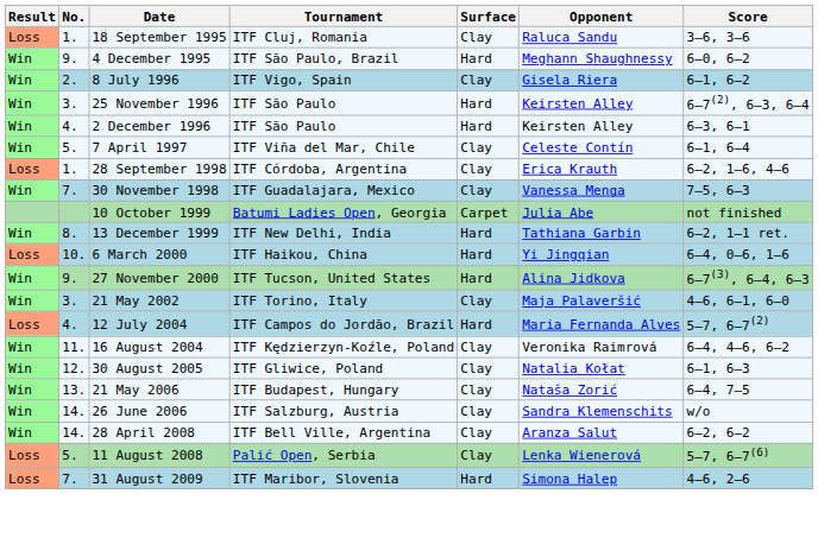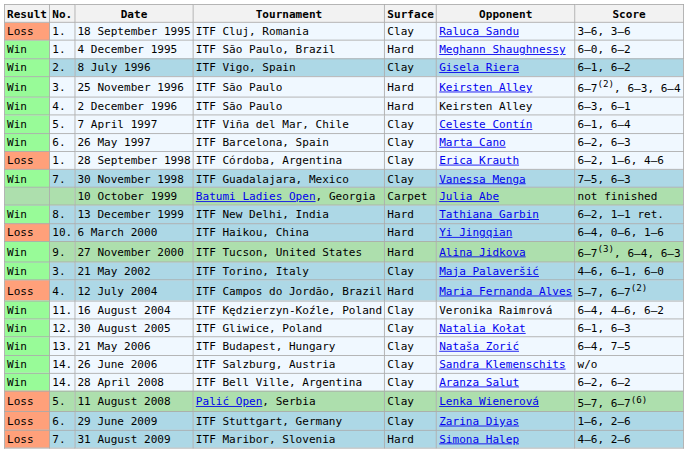 <table class="sortable wikitable">
 <tr>
 <th>Result</th>
 <th>No.</th>
 <th>Date</th>
 <th>Tournament</th>
 <th>Surface</th>
 <th>Opponent</th>
 <th class="unsortable">Score</th>
 </tr>
 <tr style="background:#f0f8ff;">
 <td style="background:#ffa07a;">Loss</td>
 <td>1.</td>
 <td>18 September 1995</td>
 <td>ITF Cluj, Romania</td>
 <td>Clay</td>
 <td> <a href='#'>Raluca Sandu</a></td>
 <td>3–6, 3–6</td>
 </tr>
 <tr style="background:#f0f8ff;">
 <td style="background:#98fb98;">Win</td>
-<td>9.</td>
+<td>1.</td>
 <td>4 December 1995</td>
 <td>ITF São Paulo, Brazil</td>
 <td>Hard</td>
 <td> <a href='#'>Meghann Shaughnessy</a></td>
 <td>6–0, 6–2</td>
 </tr>
 <tr style="background:lightblue;">
 <td style="background:#98fb98;">Win</td>
 <td>2.</td>
 <td>8 July 1996</td>
 <td>ITF Vigo, Spain</td>
 <td>Clay</td>
 <td> <a href='#'>Gisela Riera</a></td>
 <td>6–1, 6–2</td>
 </tr>
 <tr style="background:#f0f8ff;">
 <td style="background:#98fb98;">Win</td>
 <td>3.</td>
 <td>25 November 1996</td>
 <td>ITF São Paulo</td>
 <td>Hard</td>
 <td> <a href='#'>Keirsten Alley</a></td>
 <td>6–7<sup>(2)</sup>, 6–3, 6–4</td>
 </tr>
 <tr style="background:#f0f8ff;">
 <td style="background:#98fb98;">Win</td>
 <td>4.</td>
 <td>2 December 1996</td>
 <td>ITF São Paulo</td>
 <td>Hard</td>
 <td> Keirsten Alley</td>
 <td>6–3, 6–1</td>
 </tr>
 <tr style="background:#f0f8ff;">
 <td style="background:#98fb98;">Win</td>
 <td>5.</td>
 <td>7 April 1997</td>
 <td>ITF Viña del Mar, Chile</td>
 <td>Clay</td>
 <td> <a href='#'>Celeste Contín</a></td>
 <td>6–1, 6–4</td>
+</tr>
+<tr style="background:#f0f8ff;">
+<td style="background:#98fb98;">Win</td>
+<td>6.</td>
+<td>26 May 1997</td>
+<td>ITF Barcelona, Spain</td>
+<td>Clay</td>
+<td> <a href='#'>Marta Cano</a></td>
+<td>6–2, 6–3</td>
 </tr>
 <tr style="background:#f0f8ff;">
 <td style="background:#ffa07a;">Loss</td>
 <td>1.</td>
 <td>28 September 1998</td>
 <td>ITF Córdoba, Argentina</td>
 <td>Clay</td>
 <td> <a href='#'>Erica Krauth</a></td>
 <td>6–2, 1–6, 4–6</td>
 </tr>
 <tr style="background:lightblue;">
 <td style="background:#98fb98;">Win</td>
 <td>7.</td>
 <td>30 November 1998</td>
 <td>ITF Guadalajara, Mexico</td>
 <td>Clay</td>
 <td> <a href='#'>Vanessa Menga</a></td>
 <td>7–5, 6–3</td>
 </tr>
 <tr style="background:#addfad;">
 <td></td>
 <td></td>
 <td>10 October 1999</td>
 <td><a href='#'>Batumi Ladies Open</a>, Georgia</td>
 <td>Carpet</td>
 <td> <a href='#'>Julia Abe</a></td>
 <td>not finished</td>
 </tr>
 <tr style="background:lightblue;">
 <td style="background:#98fb98;">Win</td>
 <td>8.</td>
 <td>13 December 1999</td>
 <td>ITF New Delhi, India</td>
 <td>Hard</td>
 <td> <a href='#'>Tathiana Garbin</a></td>
 <td>6–2, 1–1 ret.</td>
 </tr>
 <tr style="background:lightblue;">
 <td style="background:#ffa07a;">Loss</td>
 <td>10.</td>
 <td>6 March 2000</td>
 <td>ITF Haikou, China</td>
 <td>Hard</td>
 <td> <a href='#'>Yi Jingqian</a></td>
 <td>6–4, 0–6, 1–6</td>
 </tr>
 <tr style="background:#addfad;">
 <td style="background:#98fb98;">Win</td>
 <td>9.</td>
 <td>27 November 2000</td>
 <td>ITF Tucson, United States</td>
 <td>Hard</td>
 <td> <a href='#'>Alina Jidkova</a></td>
 <td>6–7<sup>(3)</sup>, 6–4, 6–3</td>
 </tr>
 <tr style="background:lightblue;">
 <td style="background:#98fb98;">Win</td>
 <td>3.</td>
 <td>21 May 2002</td>
 <td>ITF Torino, Italy</td>
 <td>Clay</td>
 <td> <a href='#'>Maja Palaveršić</a></td>
 <td>4–6, 6–1, 6–0</td>
 </tr>
 <tr style="background:lightblue;">
 <td style="background:#ffa07a;">Loss</td>
 <td>4.</td>
 <td>12 July 2004</td>
 <td>ITF Campos do Jordão, Brazil</td>
 <td>Hard</td>
 <td> <a href='#'>Maria Fernanda Alves</a></td>
 <td>5–7, 6–7<sup>(2)</sup></td>
 </tr>
 <tr style="background:#f0f8ff;">
 <td style="background:#98fb98;">Win</td>
 <td>11.</td>
 <td>16 August 2004</td>
 <td>ITF Kędzierzyn-Koźle, Poland</td>
 <td>Clay</td>
 <td> Veronika Raimrová</td>
 <td>6–4, 4–6, 6–2</td>
 </tr>
 <tr style="background:#f0f8ff;">
 <td style="background:#98fb98;">Win</td>
 <td>12.</td>
 <td>30 August 2005</td>
 <td>ITF Gliwice, Poland</td>
 <td>Clay</td>
 <td> <a href='#'>Natalia Kołat</a></td>
 <td>6–1, 6–3</td>
 </tr>
 <tr style="background:#f0f8ff;">
 <td style="background:#98fb98;">Win</td>
 <td>13.</td>
 <td>21 May 2006</td>
 <td>ITF Budapest, Hungary</td>
 <td>Clay</td>
 <td> <a href='#'>Nataša Zorić</a></td>
 <td>6–4, 7–5</td>
 </tr>
 <tr style="background:#f0f8ff;">
 <td style="background:#98fb98;">Win</td>
 <td>14.</td>
 <td>26 June 2006</td>
 <td>ITF Salzburg, Austria</td>
 <td>Clay</td>
 <td> <a href='#'>Sandra Klemenschits</a></td>
 <td>w/o</td>
 </tr>
 <tr style="background:#f0f8ff;">
 <td style="background:#98fb98;">Win</td>
 <td>14.</td>
 <td>28 April 2008</td>
 <td>ITF Bell Ville, Argentina</td>
 <td>Clay</td>
 <td> <a href='#'>Aranza Salut</a></td>
 <td>6–2, 6–2</td>
 </tr>
 <tr style="background:#addfad;">
 <td style="background:#ffa07a;">Loss</td>
 <td>5.</td>
 <td>11 August 2008</td>
 <td><a href='#'>Palić Open</a>, Serbia</td>
 <td>Clay</td>
 <td> <a href='#'>Lenka Wienerová</a></td>
 <td>5–7, 6–7<sup>(6)</sup></td>
 </tr>
 <tr style="background:lightblue;">
 <td style="background:#ffa07a;">Loss</td>
+<td>6.</td>
+<td>29 June 2009</td>
+<td>ITF Stuttgart, Germany</td>
+<td>Clay</td>
+<td> <a href='#'>Zarina Diyas</a></td>
+<td>1–6, 2–6</td>
+</tr>
+<tr style="background:lightblue;">
+<td style="background:#ffa07a;">Loss</td>
 <td>7.</td>
 <td>31 August 2009</td>
 <td>ITF Maribor, Slovenia</td>
 <td>Hard</td>
 <td> <a href='#'>Simona Halep</a></td>
 <td>4–6, 2–6</td>
 </tr>
 </table>
